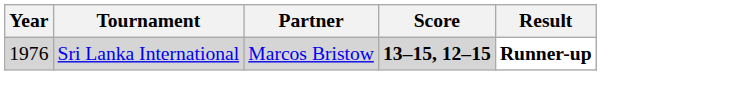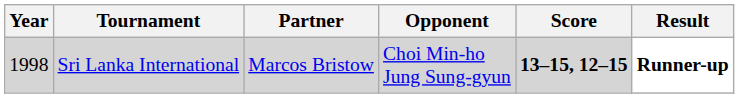 <table class="sortable wikitable" style="font-size: 90%;">
 <tr>
 <th>Year</th>
 <th>Tournament</th>
 <th>Partner</th>
+<th>Opponent</th>
 <th>Score</th>
 <th>Result</th>
 </tr>
 <tr style="background:#D5D5D5">
-<td align="center">1976</td>
+<td align="center">1998</td>
 <td align="left"><a href='#'>Sri Lanka International</a></td>
 <td align="left"> <a href='#'>Marcos Bristow</a></td>
+<td align="left"> <a href='#'>Choi Min-ho</a> <br>  <a href='#'>Jung Sung-gyun</a></td>
 <td align="left"><strong>13–15, 12–15</strong></td>
 <td style="text-align:left; background:white"> <strong>Runner-up</strong></td>
 </tr>
 </table>
